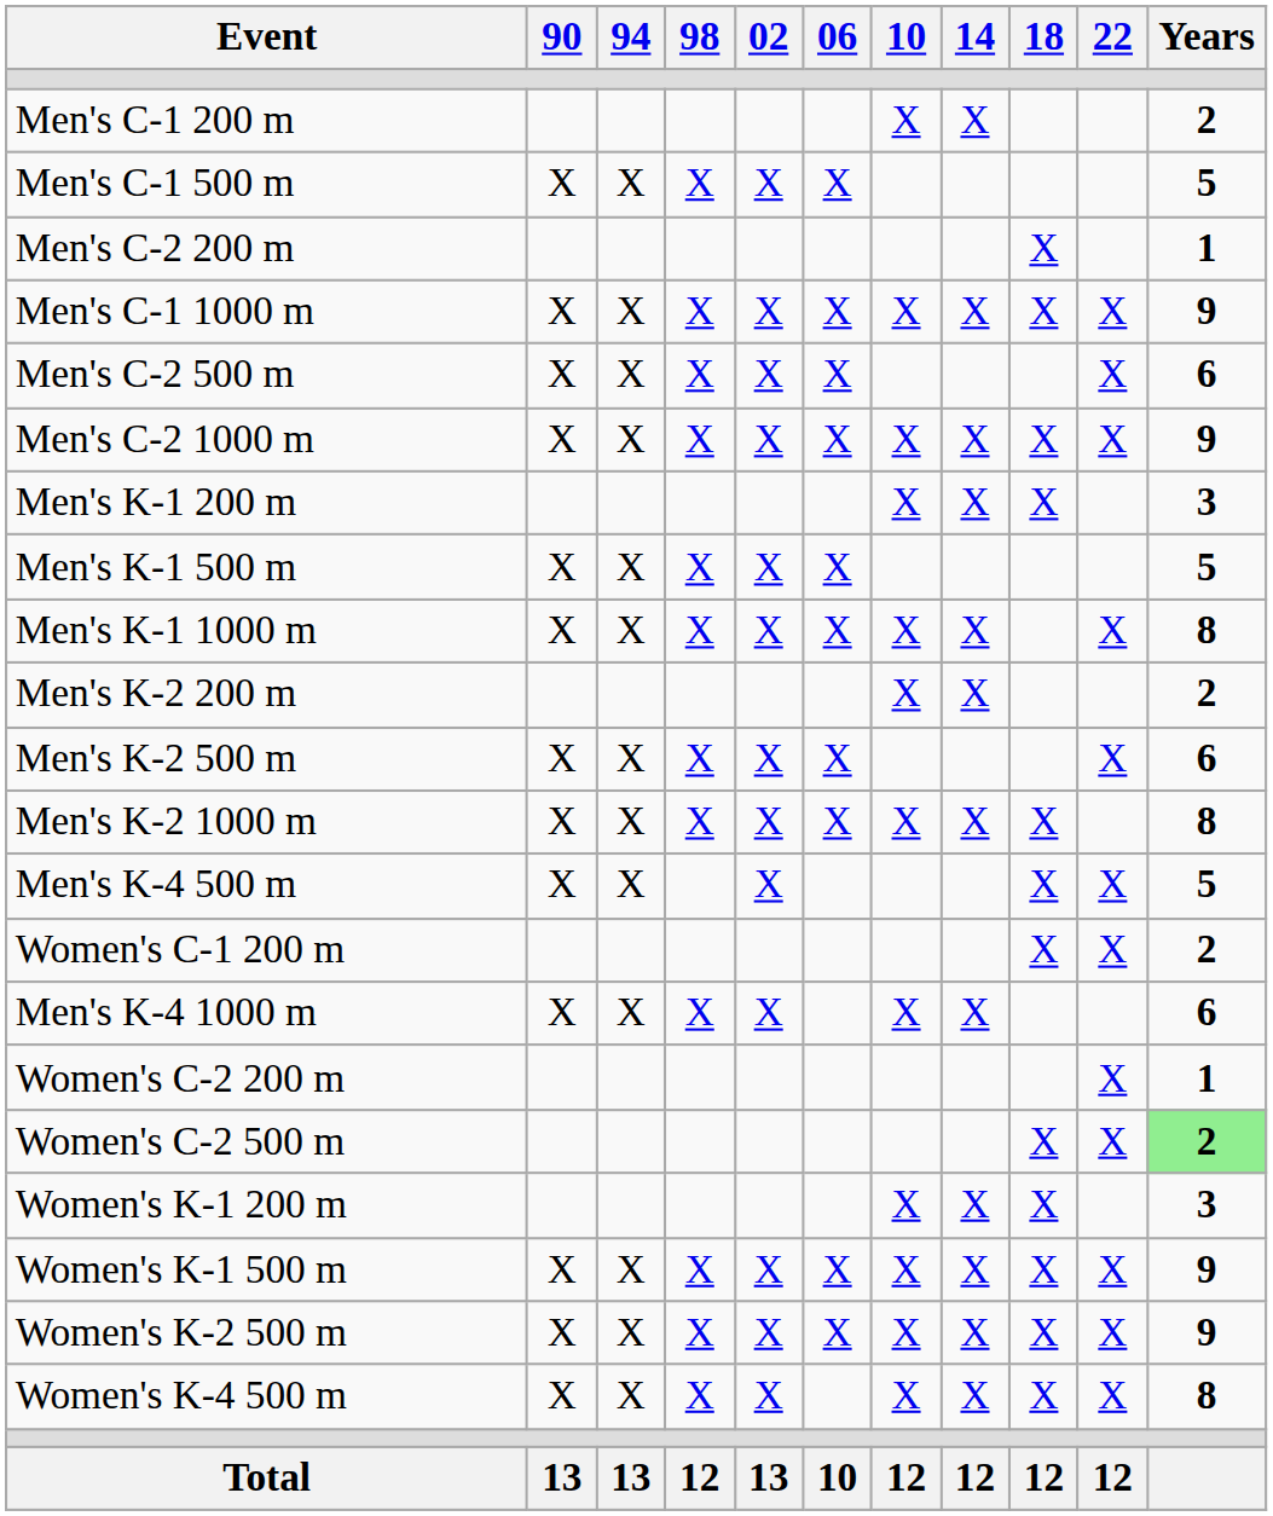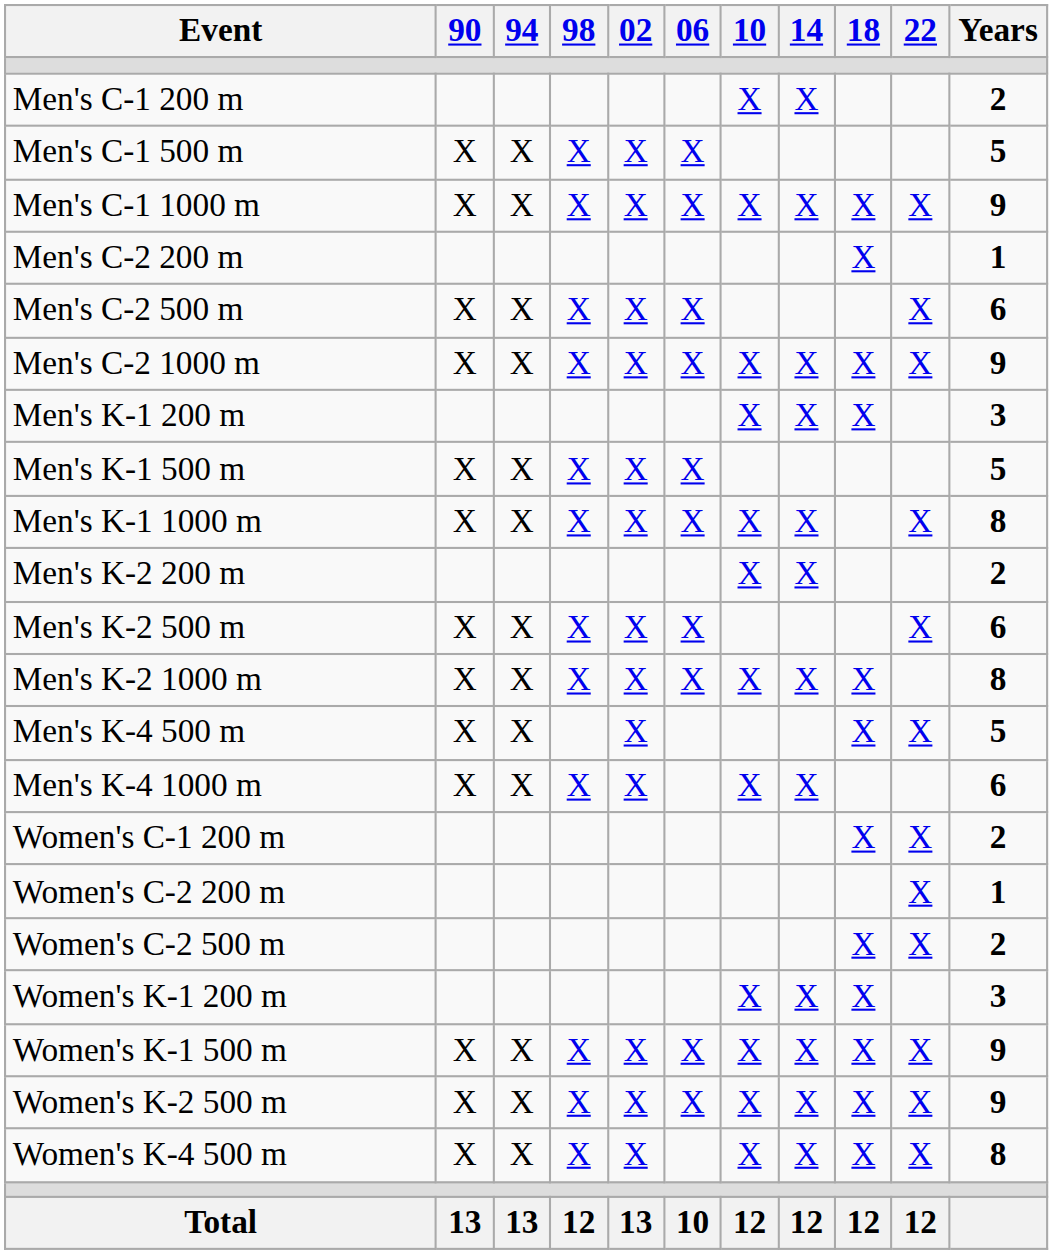 <table class=wikitable style="text-align:center">
 <tr>
 <th width="200">Event</th>
 <th width=20><a href='#'>90</a></th>
 <th width=20><a href='#'>94</a></th>
 <th width=20><a href='#'>98</a></th>
 <th width=20><a href='#'>02</a></th>
 <th width=20><a href='#'>06</a></th>
 <th width=20><a href='#'>10</a></th>
 <th width=20><a href='#'>14</a></th>
 <th width=20><a href='#'>18</a></th>
 <th width=20><a href='#'>22</a></th>
 <th width=40>Years</th>
 </tr>
 <tr bgcolor=#DDDDDD>
 <td colspan=11></td>
 </tr>
 <tr>
 <td align=left>Men's C-1 200 m</td>
 <td></td>
 <td></td>
 <td></td>
 <td></td>
 <td></td>
 <td><a href='#'>X</a></td>
 <td><a href='#'>X</a></td>
 <td></td>
 <td></td>
 <td><strong>2</strong></td>
 </tr>
 <tr>
 <td align=left>Men's C-1 500 m</td>
 <td>X</td>
 <td>X</td>
 <td><a href='#'>X</a></td>
 <td><a href='#'>X</a></td>
 <td><a href='#'>X</a></td>
 <td></td>
 <td></td>
 <td></td>
 <td></td>
 <td><strong>5</strong></td>
 </tr>
 <tr>
+<td align=left>Men's C-1 1000 m</td>
+<td>X</td>
+<td>X</td>
+<td><a href='#'>X</a></td>
+<td><a href='#'>X</a></td>
+<td><a href='#'>X</a></td>
+<td><a href='#'>X</a></td>
+<td><a href='#'>X</a></td>
+<td><a href='#'>X</a></td>
+<td><a href='#'>X</a></td>
+<td><strong>9</strong></td>
+</tr>
+<tr>
 <td align=left>Men's C-2 200 m</td>
 <td></td>
 <td></td>
 <td></td>
 <td></td>
 <td></td>
 <td></td>
 <td></td>
 <td><a href='#'>X</a></td>
 <td></td>
 <td><strong>1</strong></td>
-</tr>
-<tr>
-<td align=left>Men's C-1 1000 m</td>
-<td>X</td>
-<td>X</td>
-<td><a href='#'>X</a></td>
-<td><a href='#'>X</a></td>
-<td><a href='#'>X</a></td>
-<td><a href='#'>X</a></td>
-<td><a href='#'>X</a></td>
-<td><a href='#'>X</a></td>
-<td><a href='#'>X</a></td>
-<td><strong>9</strong></td>
 </tr>
 <tr>
 <td align=left>Men's C-2 500 m</td>
 <td>X</td>
 <td>X</td>
 <td><a href='#'>X</a></td>
 <td><a href='#'>X</a></td>
 <td><a href='#'>X</a></td>
 <td></td>
 <td></td>
 <td></td>
 <td><a href='#'>X</a></td>
 <td><strong>6</strong></td>
 </tr>
 <tr>
 <td align=left>Men's C-2 1000 m</td>
 <td>X</td>
 <td>X</td>
 <td><a href='#'>X</a></td>
 <td><a href='#'>X</a></td>
 <td><a href='#'>X</a></td>
 <td><a href='#'>X</a></td>
 <td><a href='#'>X</a></td>
 <td><a href='#'>X</a></td>
 <td><a href='#'>X</a></td>
 <td><strong>9</strong></td>
 </tr>
 <tr>
 <td align=left>Men's K-1 200 m</td>
 <td></td>
 <td></td>
 <td></td>
 <td></td>
 <td></td>
 <td><a href='#'>X</a></td>
 <td><a href='#'>X</a></td>
 <td><a href='#'>X</a></td>
 <td></td>
 <td><strong>3</strong></td>
 </tr>
 <tr>
 <td align=left>Men's K-1 500 m</td>
 <td>X</td>
 <td>X</td>
 <td><a href='#'>X</a></td>
 <td><a href='#'>X</a></td>
 <td><a href='#'>X</a></td>
 <td></td>
 <td></td>
 <td></td>
 <td></td>
 <td><strong>5</strong></td>
 </tr>
 <tr>
 <td align=left>Men's K-1 1000 m</td>
 <td>X</td>
 <td>X</td>
 <td><a href='#'>X</a></td>
 <td><a href='#'>X</a></td>
 <td><a href='#'>X</a></td>
 <td><a href='#'>X</a></td>
 <td><a href='#'>X</a></td>
 <td></td>
 <td><a href='#'>X</a></td>
 <td><strong>8</strong></td>
 </tr>
 <tr>
 <td align=left>Men's K-2 200 m</td>
 <td></td>
 <td></td>
 <td></td>
 <td></td>
 <td></td>
 <td><a href='#'>X</a></td>
 <td><a href='#'>X</a></td>
 <td></td>
 <td></td>
 <td><strong>2</strong></td>
 </tr>
 <tr>
 <td align=left>Men's K-2 500 m</td>
 <td>X</td>
 <td>X</td>
 <td><a href='#'>X</a></td>
 <td><a href='#'>X</a></td>
 <td><a href='#'>X</a></td>
 <td></td>
 <td></td>
 <td></td>
 <td><a href='#'>X</a></td>
 <td><strong>6</strong></td>
 </tr>
 <tr>
 <td align=left>Men's K-2 1000 m</td>
 <td>X</td>
 <td>X</td>
 <td><a href='#'>X</a></td>
 <td><a href='#'>X</a></td>
 <td><a href='#'>X</a></td>
 <td><a href='#'>X</a></td>
 <td><a href='#'>X</a></td>
 <td><a href='#'>X</a></td>
 <td></td>
 <td><strong>8</strong></td>
 </tr>
 <tr>
 <td align=left>Men's K-4 500 m</td>
 <td>X</td>
 <td>X</td>
 <td></td>
 <td><a href='#'>X</a></td>
 <td></td>
 <td></td>
 <td></td>
 <td><a href='#'>X</a></td>
 <td><a href='#'>X</a></td>
 <td><strong>5</strong></td>
 </tr>
 <tr>
+<td align=left>Men's K-4 1000 m</td>
+<td>X</td>
+<td>X</td>
+<td><a href='#'>X</a></td>
+<td><a href='#'>X</a></td>
+<td></td>
+<td><a href='#'>X</a></td>
+<td><a href='#'>X</a></td>
+<td></td>
+<td></td>
+<td><strong>6</strong></td>
+</tr>
+<tr>
 <td align=left>Women's C-1 200 m</td>
 <td></td>
 <td></td>
 <td></td>
 <td></td>
 <td></td>
 <td></td>
 <td></td>
 <td><a href='#'>X</a></td>
 <td><a href='#'>X</a></td>
 <td><strong>2</strong></td>
-</tr>
-<tr>
-<td align=left>Men's K-4 1000 m</td>
-<td>X</td>
-<td>X</td>
-<td><a href='#'>X</a></td>
-<td><a href='#'>X</a></td>
-<td></td>
-<td><a href='#'>X</a></td>
-<td><a href='#'>X</a></td>
-<td></td>
-<td></td>
-<td><strong>6</strong></td>
 </tr>
 <tr>
 <td align=left>Women's C-2 200 m</td>
 <td></td>
 <td></td>
 <td></td>
 <td></td>
 <td></td>
 <td></td>
 <td></td>
 <td></td>
 <td><a href='#'>X</a></td>
 <td><strong>1</strong></td>
 </tr>
 <tr>
 <td align=left>Women's C-2 500 m</td>
 <td></td>
 <td></td>
 <td></td>
 <td></td>
 <td></td>
 <td></td>
 <td></td>
 <td><a href='#'>X</a></td>
 <td><a href='#'>X</a></td>
-<td style="background: lightgreen;"><strong>2</strong></td>
+<td><strong>2</strong></td>
 </tr>
 <tr>
 <td align=left>Women's K-1 200 m</td>
 <td></td>
 <td></td>
 <td></td>
 <td></td>
 <td></td>
 <td><a href='#'>X</a></td>
 <td><a href='#'>X</a></td>
 <td><a href='#'>X</a></td>
 <td></td>
 <td><strong>3</strong></td>
 </tr>
 <tr>
 <td align=left>Women's K-1 500 m</td>
 <td>X</td>
 <td>X</td>
 <td><a href='#'>X</a></td>
 <td><a href='#'>X</a></td>
 <td><a href='#'>X</a></td>
 <td><a href='#'>X</a></td>
 <td><a href='#'>X</a></td>
 <td><a href='#'>X</a></td>
 <td><a href='#'>X</a></td>
 <td><strong>9</strong></td>
 </tr>
 <tr>
 <td align=left>Women's K-2 500 m</td>
 <td>X</td>
 <td>X</td>
 <td><a href='#'>X</a></td>
 <td><a href='#'>X</a></td>
 <td><a href='#'>X</a></td>
 <td><a href='#'>X</a></td>
 <td><a href='#'>X</a></td>
 <td><a href='#'>X</a></td>
 <td><a href='#'>X</a></td>
 <td><strong>9</strong></td>
 </tr>
 <tr>
 <td align=left>Women's K-4 500 m</td>
 <td>X</td>
 <td>X</td>
 <td><a href='#'>X</a></td>
 <td><a href='#'>X</a></td>
 <td></td>
 <td><a href='#'>X</a></td>
 <td><a href='#'>X</a></td>
 <td><a href='#'>X</a></td>
 <td><a href='#'>X</a></td>
 <td><strong>8</strong></td>
 </tr>
 <tr bgcolor=#DDDDDD>
 <td colspan=11></td>
 </tr>
 <tr>
 <th>Total</th>
 <th>13</th>
 <th>13</th>
 <th>12</th>
 <th>13</th>
 <th>10</th>
 <th>12</th>
 <th>12</th>
 <th>12</th>
 <th>12</th>
 <th></th>
 </tr>
 </table>
